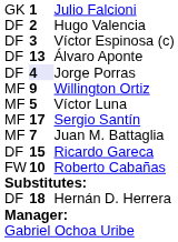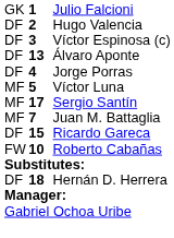 <table cellspacing="0" cellpadding="0" style="font-size:90%; margin:0.2em auto;">
 <tr>
 <th width="25"></th>
 <th width="25"></th>
 </tr>
 <tr>
 <td>GK</td>
 <td><strong>1</strong></td>
 <td> <a href='#'>Julio Falcioni</a></td>
 </tr>
 <tr>
 <td>DF</td>
 <td><strong> 2</strong></td>
 <td> Hugo Valencia</td>
 </tr>
 <tr>
 <td>DF</td>
 <td><strong>3</strong></td>
 <td> Víctor Espinosa (c)</td>
 </tr>
 <tr>
 <td>DF</td>
 <td><strong>13</strong></td>
 <td> Álvaro Aponte</td>
 </tr>
 <tr>
 <td>DF</td>
-<td style="background: lavender;"><strong>4</strong></td>
+<td><strong>4</strong></td>
 <td> Jorge Porras</td>
-</tr>
-<tr>
-<td>MF</td>
-<td><strong> 9</strong></td>
-<td> <a href='#'>Willington Ortiz</a></td>
-<td></td>
-<td></td>
 </tr>
 <tr>
 <td>MF</td>
 <td><strong>5</strong></td>
 <td> Víctor Luna</td>
 </tr>
 <tr>
 <td>MF</td>
 <td><strong>17 </strong></td>
 <td> <a href='#'>Sergio Santín</a></td>
 </tr>
 <tr>
 <td>MF</td>
 <td><strong>7</strong></td>
 <td> Juan M. Battaglia</td>
 </tr>
 <tr>
 <td>DF</td>
 <td><strong>15</strong></td>
 <td> <a href='#'>Ricardo Gareca</a></td>
 </tr>
 <tr>
 <td>FW</td>
 <td><strong>10 </strong></td>
 <td> <a href='#'>Roberto Cabañas</a></td>
 </tr>
 <tr>
 <td colspan=3><strong>Substitutes:</strong></td>
 </tr>
 <tr>
 <td>DF</td>
 <td><strong>18</strong></td>
 <td> Hernán D. Herrera</td>
 <td></td>
 <td></td>
 </tr>
 <tr>
 <td colspan=3><strong>Manager:</strong></td>
 </tr>
 <tr>
 <td colspan=4> <a href='#'>Gabriel Ochoa Uribe</a></td>
 </tr>
 </table>
